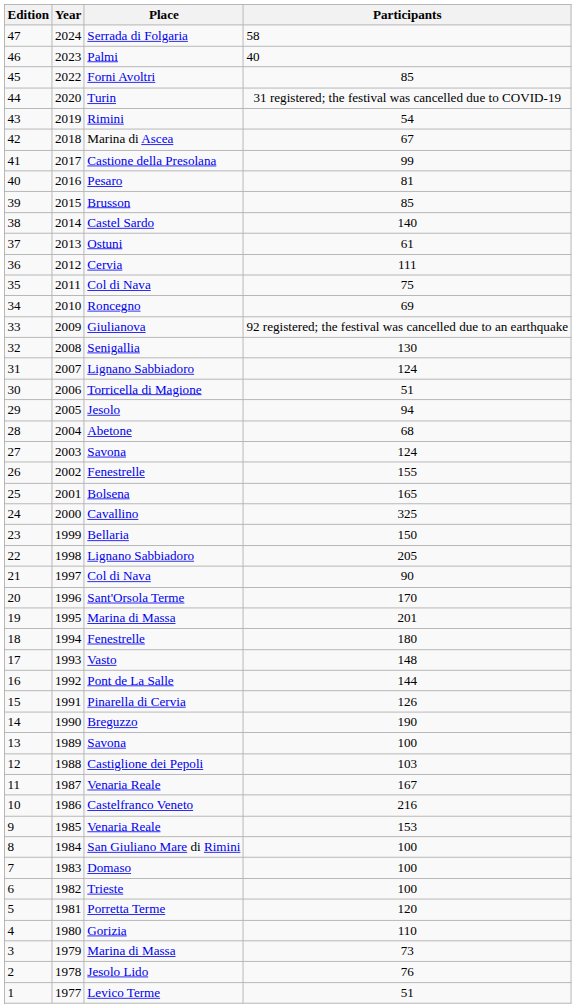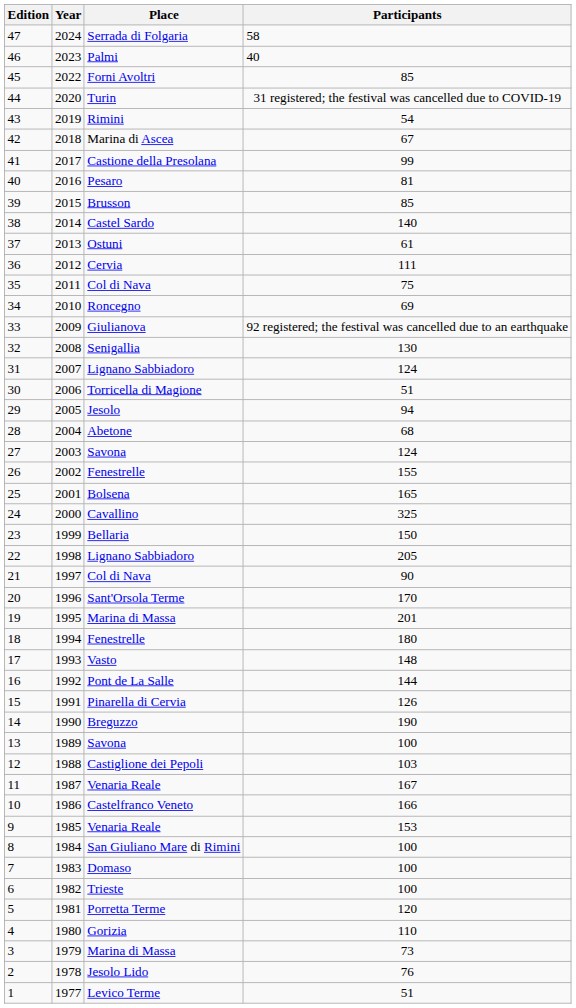 <table class="wikitable">
 <tr valign="top" align="left">
 <th>Edition</th>
 <th valign="top">Year</th>
 <th>Place</th>
 <th>Participants</th>
 </tr>
 <tr>
 <td>47</td>
 <td>2024</td>
 <td><a href='#'>Serrada di Folgaria</a></td>
 <td>58</td>
 </tr>
 <tr>
 <td>46</td>
 <td>2023</td>
 <td><a href='#'>Palmi</a></td>
 <td>40</td>
 </tr>
 <tr>
 <td>45</td>
 <td>2022</td>
 <td><a href='#'>Forni Avoltri</a></td>
 <td align="center">85</td>
 </tr>
 <tr>
 <td>44</td>
 <td>2020</td>
 <td><a href='#'>Turin</a></td>
 <td align="center">31 registered; the festival was cancelled due to COVID-19</td>
 </tr>
 <tr>
 <td>43</td>
 <td>2019</td>
 <td><a href='#'>Rimini</a></td>
 <td align="center">54</td>
 </tr>
 <tr>
 <td>42</td>
 <td>2018</td>
 <td>Marina di <a href='#'>Ascea</a></td>
 <td align="center">67</td>
 </tr>
 <tr>
 <td>41</td>
 <td>2017</td>
 <td><a href='#'>Castione della Presolana</a></td>
 <td align="center">99</td>
 </tr>
 <tr>
 <td>40</td>
 <td>2016</td>
 <td><a href='#'>Pesaro</a></td>
 <td align="center">81</td>
 </tr>
 <tr>
 <td>39</td>
 <td>2015</td>
 <td><a href='#'>Brusson</a></td>
 <td align="center">85</td>
 </tr>
 <tr>
 <td>38</td>
 <td>2014</td>
 <td><a href='#'>Castel Sardo</a></td>
 <td align="center">140</td>
 </tr>
 <tr>
 <td>37</td>
 <td>2013</td>
 <td><a href='#'>Ostuni</a></td>
 <td align="center">61</td>
 </tr>
 <tr>
 <td>36</td>
 <td>2012</td>
 <td><a href='#'>Cervia</a></td>
 <td align="center">111</td>
 </tr>
 <tr>
 <td>35</td>
 <td>2011</td>
 <td><a href='#'>Col di Nava</a></td>
 <td align="center">75</td>
 </tr>
 <tr>
 <td>34</td>
 <td>2010</td>
 <td><a href='#'>Roncegno</a></td>
 <td align="center">69</td>
 </tr>
 <tr>
 <td>33</td>
 <td>2009</td>
 <td><a href='#'>Giulianova</a></td>
 <td align="center">92 registered; the festival was cancelled due to an earthquake</td>
 </tr>
 <tr>
 <td>32</td>
 <td>2008</td>
 <td><a href='#'>Senigallia</a></td>
 <td align="center">130</td>
 </tr>
 <tr>
 <td>31</td>
 <td>2007</td>
 <td><a href='#'>Lignano Sabbiadoro</a></td>
 <td align="center">124</td>
 </tr>
 <tr>
 <td>30</td>
 <td>2006</td>
 <td><a href='#'>Torricella di Magione</a></td>
 <td align="center">51</td>
 </tr>
 <tr>
 <td>29</td>
 <td>2005</td>
 <td><a href='#'>Jesolo</a></td>
 <td align="center">94</td>
 </tr>
 <tr>
 <td>28</td>
 <td>2004</td>
 <td><a href='#'>Abetone</a></td>
 <td align="center">68</td>
 </tr>
 <tr>
 <td>27</td>
 <td>2003</td>
 <td><a href='#'>Savona</a></td>
 <td align="center">124</td>
 </tr>
 <tr>
 <td>26</td>
 <td>2002</td>
 <td><a href='#'>Fenestrelle</a></td>
 <td align="center">155</td>
 </tr>
 <tr>
 <td>25</td>
 <td>2001</td>
 <td><a href='#'>Bolsena</a></td>
 <td align="center">165</td>
 </tr>
 <tr>
 <td>24</td>
 <td>2000</td>
 <td><a href='#'>Cavallino</a></td>
 <td align="center">325</td>
 </tr>
 <tr>
 <td>23</td>
 <td>1999</td>
 <td><a href='#'>Bellaria</a></td>
 <td align="center">150</td>
 </tr>
 <tr>
 <td>22</td>
 <td>1998</td>
 <td><a href='#'>Lignano Sabbiadoro</a></td>
 <td align="center">205</td>
 </tr>
 <tr>
 <td>21</td>
 <td>1997</td>
 <td><a href='#'>Col di Nava</a></td>
 <td align="center">90</td>
 </tr>
 <tr>
 <td>20</td>
 <td>1996</td>
 <td><a href='#'>Sant'Orsola Terme</a></td>
 <td align="center">170</td>
 </tr>
 <tr>
 <td>19</td>
 <td>1995</td>
 <td><a href='#'>Marina di Massa</a></td>
 <td align="center">201</td>
 </tr>
 <tr>
 <td>18</td>
 <td>1994</td>
 <td><a href='#'>Fenestrelle</a></td>
 <td align="center">180</td>
 </tr>
 <tr>
 <td>17</td>
 <td>1993</td>
 <td><a href='#'>Vasto</a></td>
 <td align="center">148</td>
 </tr>
 <tr>
 <td>16</td>
 <td>1992</td>
 <td><a href='#'>Pont de La Salle</a></td>
 <td align="center">144</td>
 </tr>
 <tr>
 <td>15</td>
 <td>1991</td>
 <td><a href='#'>Pinarella di Cervia</a></td>
 <td align="center">126</td>
 </tr>
 <tr>
 <td>14</td>
 <td>1990</td>
 <td><a href='#'>Breguzzo</a></td>
 <td align="center">190</td>
 </tr>
 <tr>
 <td>13</td>
 <td>1989</td>
 <td><a href='#'>Savona</a></td>
 <td align="center">100</td>
 </tr>
 <tr>
 <td>12</td>
 <td>1988</td>
 <td><a href='#'>Castiglione dei Pepoli</a></td>
 <td align="center">103</td>
 </tr>
 <tr>
 <td>11</td>
 <td>1987</td>
 <td><a href='#'>Venaria Reale</a></td>
 <td align="center">167</td>
 </tr>
 <tr>
 <td>10</td>
 <td>1986</td>
 <td><a href='#'>Castelfranco Veneto</a></td>
-<td align="center">216</td>
+<td align="center">166</td>
 </tr>
 <tr>
 <td>9</td>
 <td>1985</td>
 <td><a href='#'>Venaria Reale</a></td>
 <td align="center">153</td>
 </tr>
 <tr>
 <td>8</td>
 <td>1984</td>
 <td><a href='#'>San Giuliano Mare</a> di <a href='#'>Rimini</a></td>
 <td align="center">100</td>
 </tr>
 <tr>
 <td>7</td>
 <td>1983</td>
 <td><a href='#'>Domaso</a></td>
 <td align="center">100</td>
 </tr>
 <tr>
 <td>6</td>
 <td>1982</td>
 <td><a href='#'>Trieste</a></td>
 <td align="center">100</td>
 </tr>
 <tr>
 <td>5</td>
 <td>1981</td>
 <td><a href='#'>Porretta Terme</a></td>
 <td align="center">120</td>
 </tr>
 <tr>
 <td>4</td>
 <td>1980</td>
 <td><a href='#'>Gorizia</a></td>
 <td align="center">110</td>
 </tr>
 <tr>
 <td>3</td>
 <td>1979</td>
 <td><a href='#'>Marina di Massa</a></td>
 <td align="center">73</td>
 </tr>
 <tr>
 <td>2</td>
 <td>1978</td>
 <td><a href='#'>Jesolo Lido</a></td>
 <td align="center">76</td>
 </tr>
 <tr>
 <td>1</td>
 <td>1977</td>
 <td><a href='#'>Levico Terme</a></td>
 <td align="center">51</td>
 </tr>
 </table>
